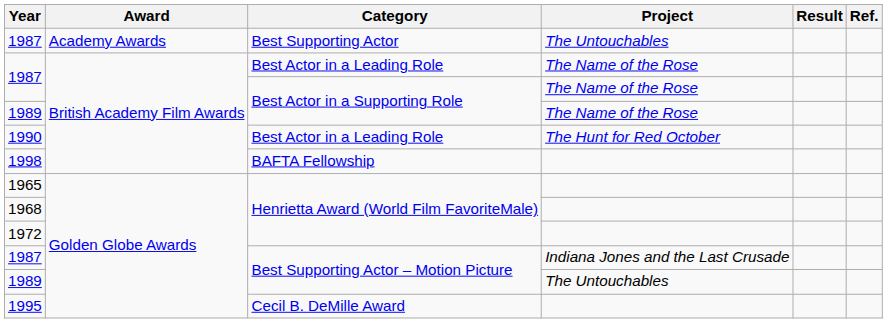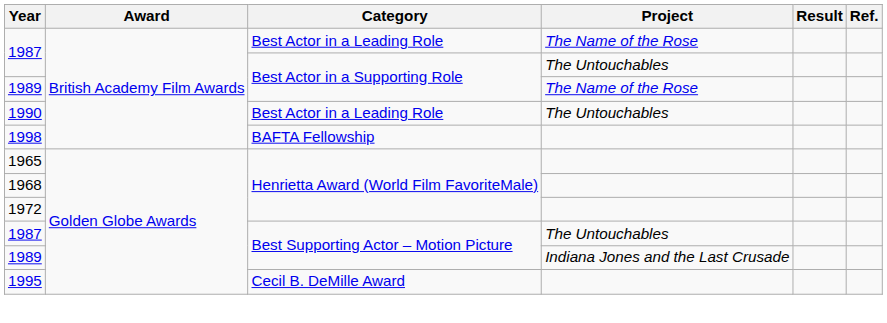 <table class="wikitable plainrowheaders">
 <tr>
 <th>Year</th>
 <th>Award</th>
 <th>Category</th>
 <th>Project</th>
 <th>Result</th>
 <th>Ref.</th>
-</tr>
-<tr>
-<td><a href='#'>1987</a></td>
-<td><a href='#'>Academy Awards</a></td>
-<td><a href='#'>Best Supporting Actor</a></td>
-<td><em><a href='#'>The Untouchables</a></em></td>
-<td></td>
-<td></td>
 </tr>
 <tr>
 <td rowspan=2><a href='#'>1987</a></td>
 <td rowspan=5><a href='#'>British Academy Film Awards</a></td>
 <td><a href='#'>Best Actor in a Leading Role</a></td>
 <td><em><a href='#'>The Name of the Rose</a></em></td>
 <td></td>
 <td></td>
 </tr>
 <tr>
 <td rowspan=2><a href='#'>Best Actor in a Supporting Role</a></td>
-<td><em><a href='#'>The Name of the Rose</a></em></td>
+<td><em>The Untouchables</em></td>
 <td></td>
 <td></td>
 </tr>
 <tr>
 <td><a href='#'>1989</a></td>
 <td><em><a href='#'>The Name of the Rose</a></em></td>
 <td></td>
 <td></td>
 </tr>
 <tr>
 <td><a href='#'>1990</a></td>
 <td><a href='#'>Best Actor in a Leading Role</a></td>
-<td><em><a href='#'>The Hunt for Red October</a></em></td>
+<td><em>The Untouchables</em></td>
 <td></td>
 <td></td>
 </tr>
 <tr>
 <td><a href='#'>1998</a></td>
 <td><a href='#'>BAFTA Fellowship</a></td>
 <td></td>
 <td></td>
 <td></td>
 </tr>
 <tr>
 <td>1965</td>
 <td rowspan=6><a href='#'>Golden Globe Awards</a></td>
 <td rowspan=3><a href='#'>Henrietta Award (World Film FavoriteMale)</a></td>
 <td></td>
 <td></td>
 <td></td>
 </tr>
 <tr>
 <td>1968</td>
 <td></td>
 <td></td>
 <td></td>
 </tr>
 <tr>
 <td>1972</td>
 <td></td>
 <td></td>
 <td></td>
 </tr>
 <tr>
 <td><a href='#'>1987</a></td>
 <td rowspan=2><a href='#'>Best Supporting Actor – Motion Picture</a></td>
-<td><em>Indiana Jones and the Last Crusade</em></td>
+<td><em>The Untouchables</em></td>
 <td></td>
 <td></td>
 </tr>
 <tr>
 <td><a href='#'>1989</a></td>
-<td><em>The Untouchables</em></td>
+<td><em>Indiana Jones and the Last Crusade</em></td>
 <td></td>
 <td></td>
 </tr>
 <tr>
 <td><a href='#'>1995</a></td>
 <td><a href='#'>Cecil B. DeMille Award</a></td>
 <td></td>
 <td></td>
 <td></td>
 </tr>
 </table>
